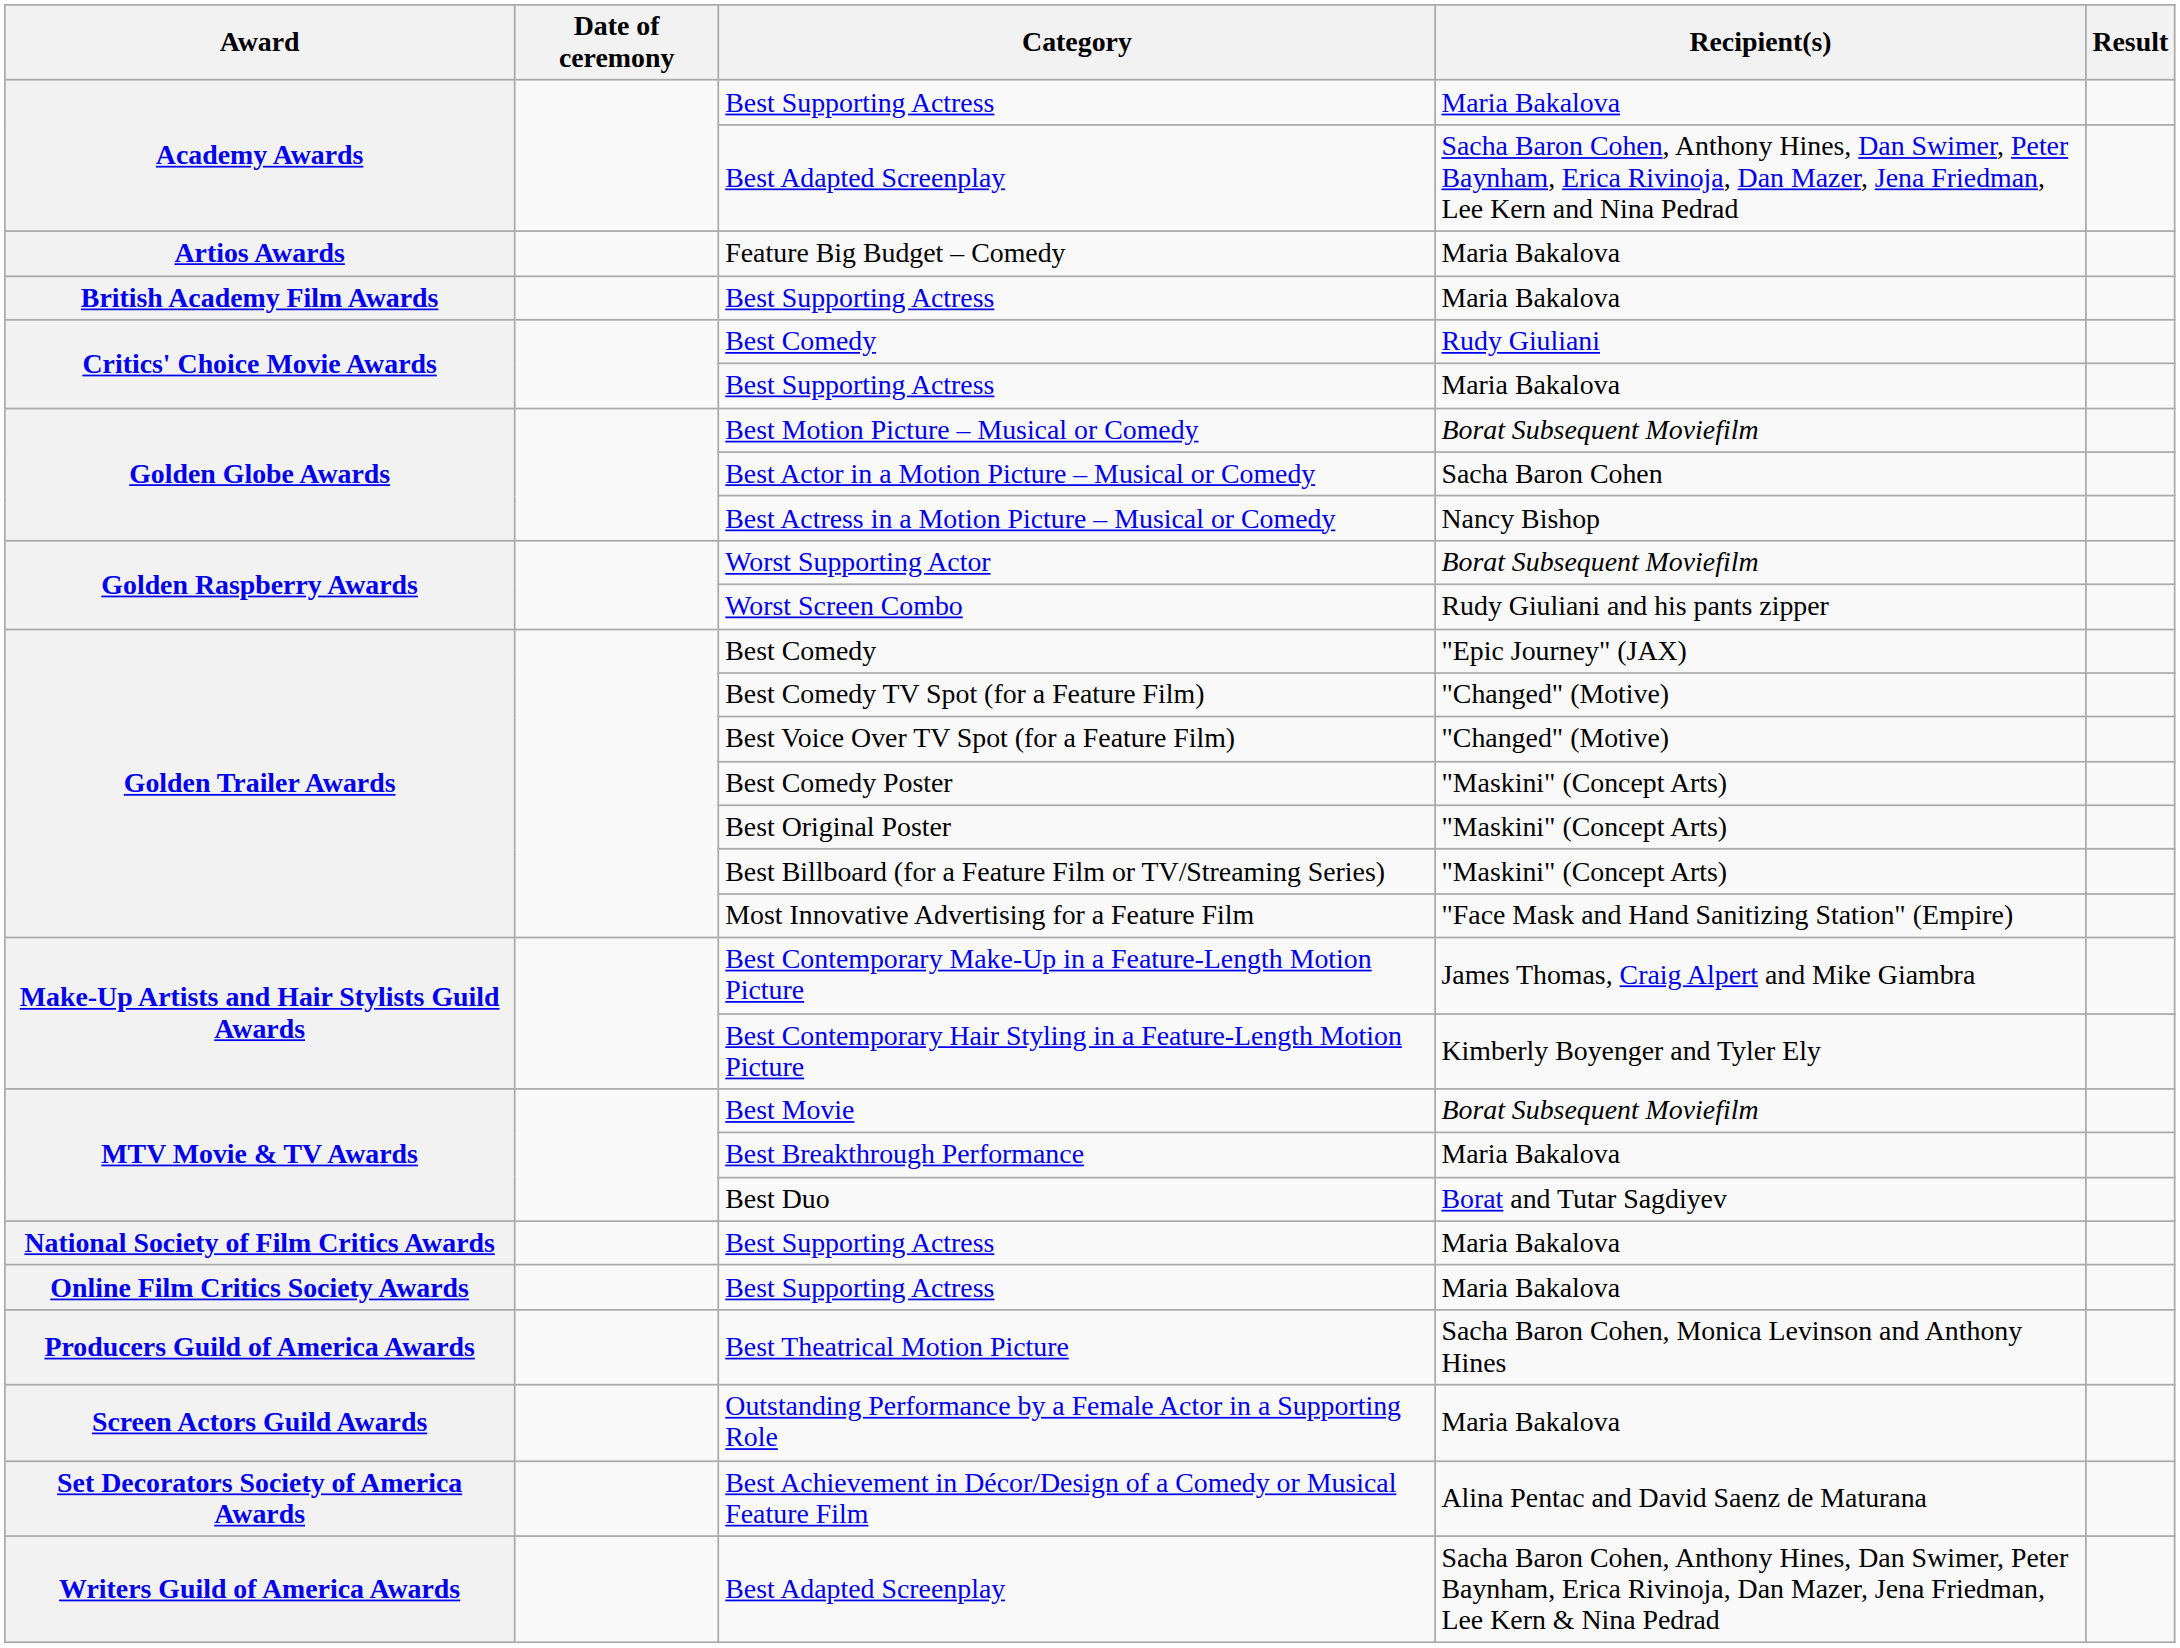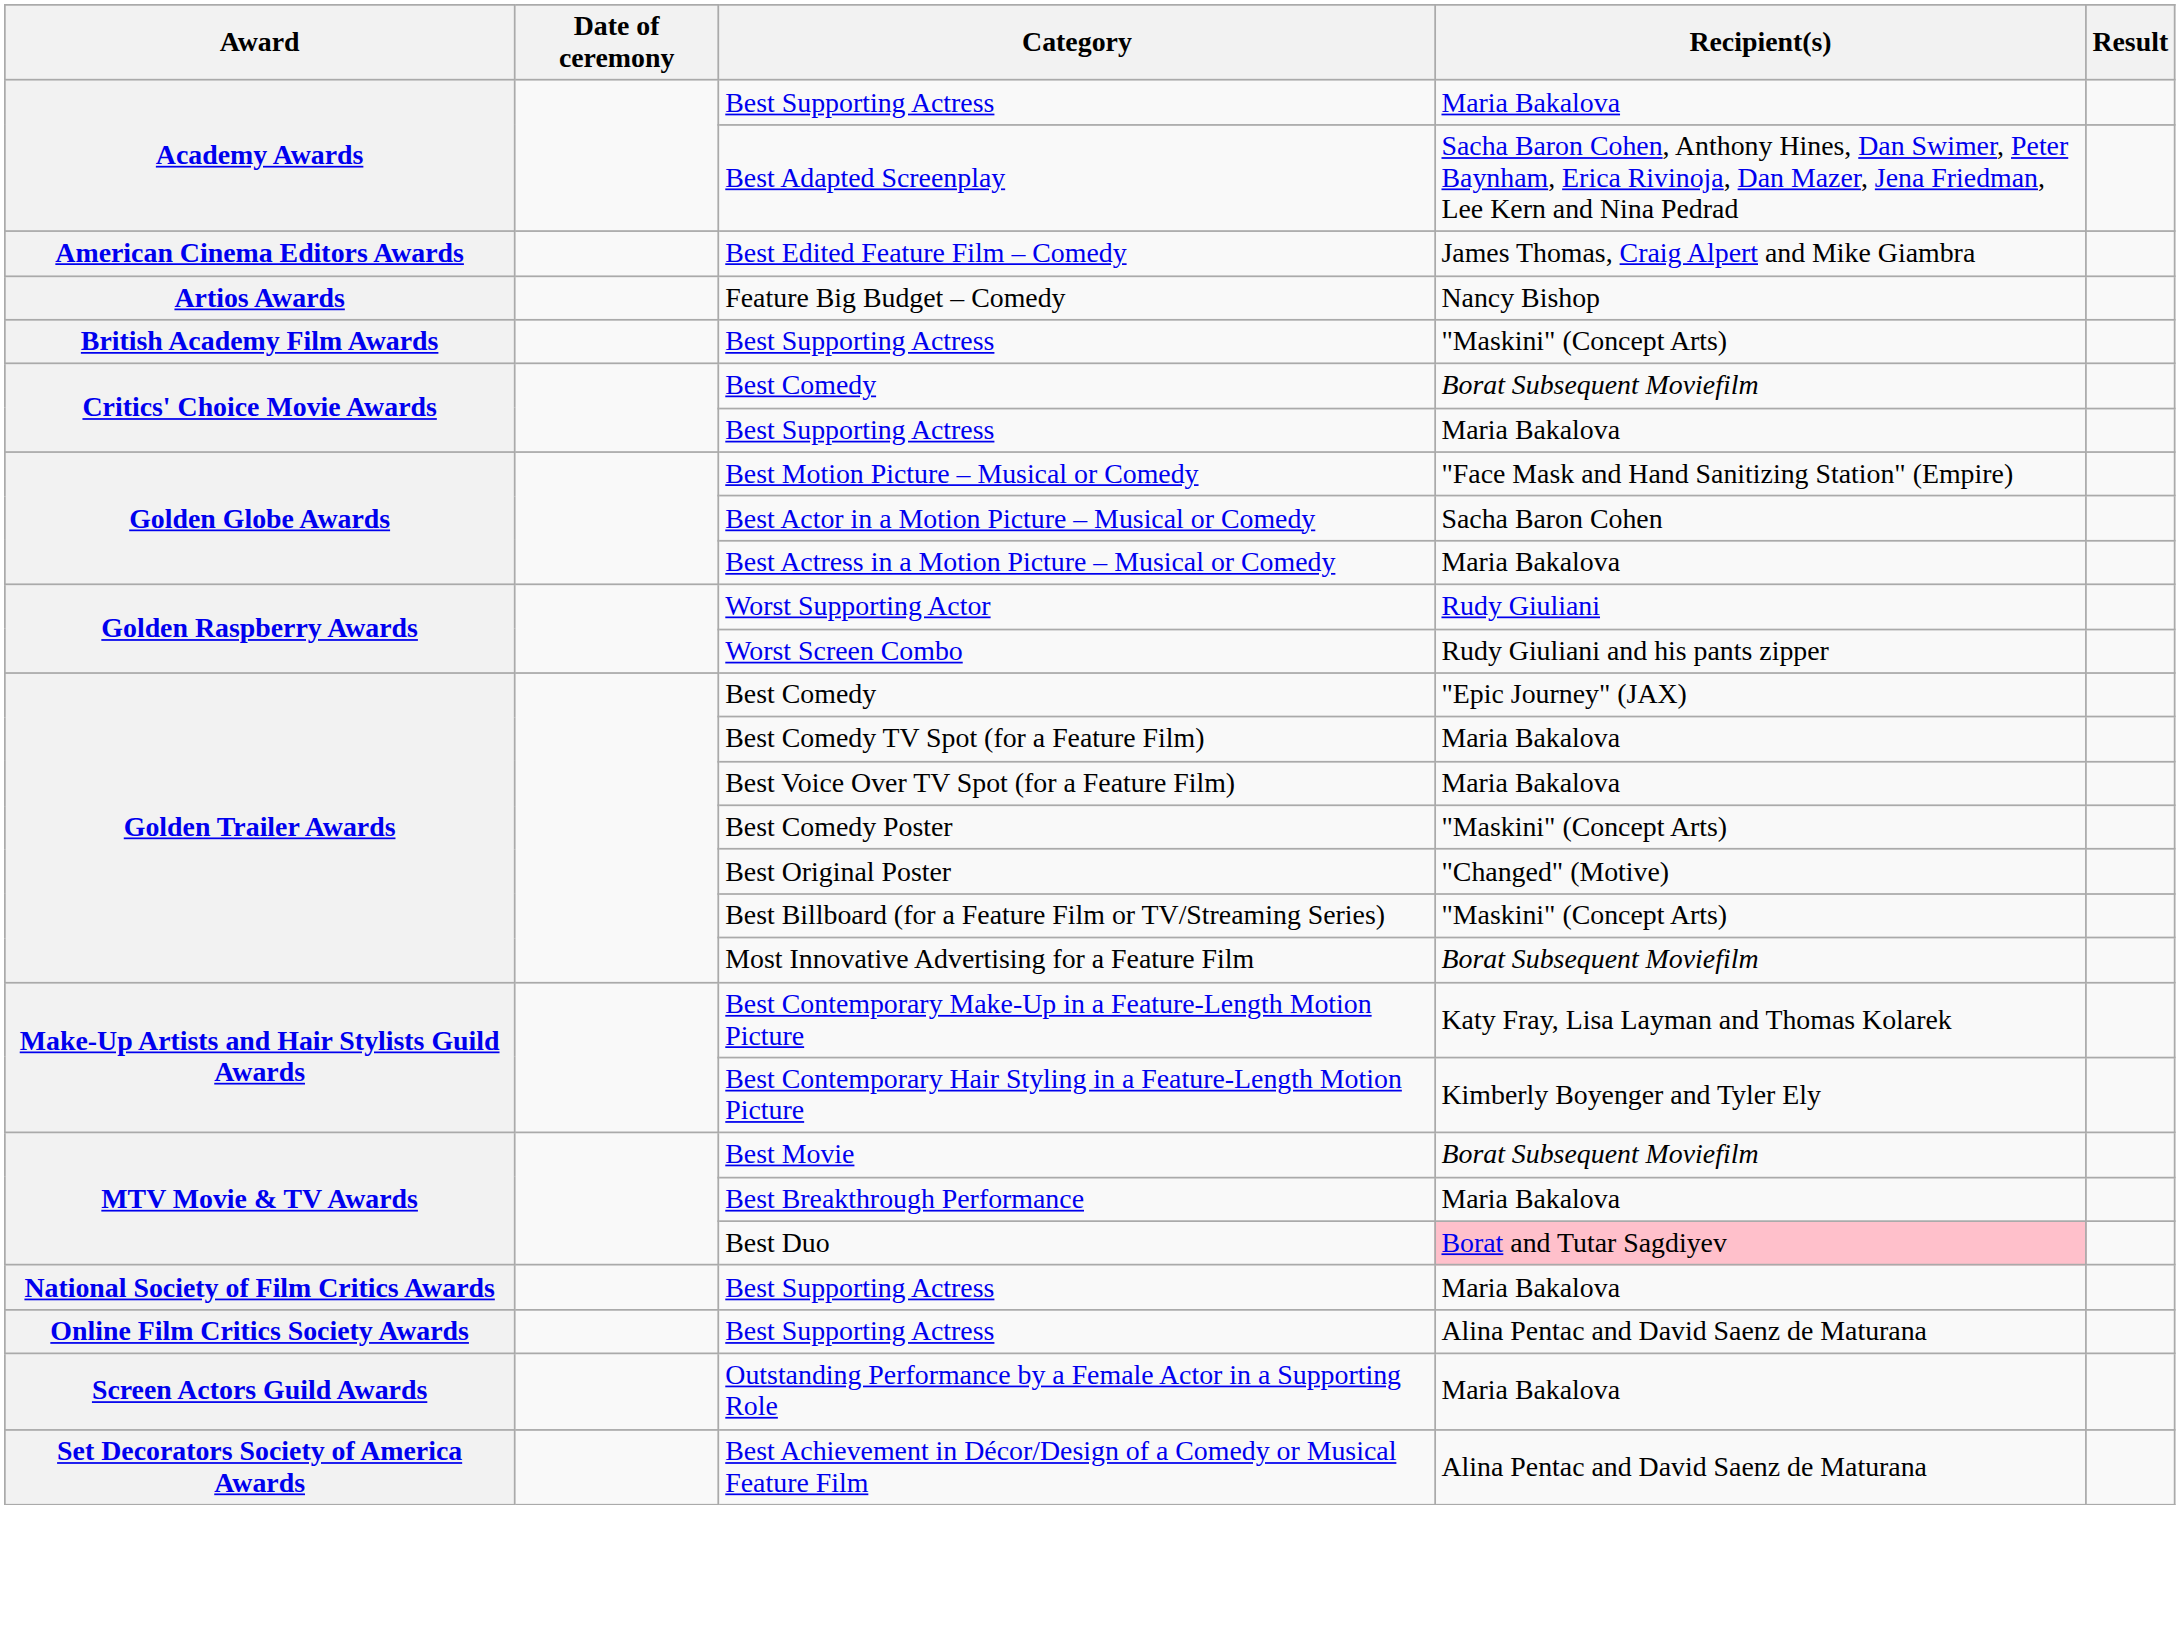 <table class="wikitable sortable plainrowheaders">
 <tr>
 <th scope="col">Award</th>
 <th scope="col">Date of ceremony</th>
 <th scope="col">Category</th>
 <th scope="col" style="width:30%;">Recipient(s)</th>
 <th scope="col">Result</th>
 </tr>
 <tr>
 <th scope="rowgroup" rowspan="2"><a href='#'>Academy Awards</a></th>
 <td rowspan="2"><a href='#'></a></td>
 <td><a href='#'>Best Supporting Actress</a></td>
 <td data-sort-value="Balakova"><a href='#'>Maria Bakalova</a></td>
 <td></td>
 </tr>
 <tr>
 <td><a href='#'>Best Adapted Screenplay</a></td>
 <td data-sort-value="Baron Cohen"><a href='#'>Sacha Baron Cohen</a>, Anthony Hines, <a href='#'>Dan Swimer</a>, <a href='#'>Peter Baynham</a>, <a href='#'>Erica Rivinoja</a>, <a href='#'>Dan Mazer</a>, <a href='#'>Jena Friedman</a>, Lee Kern and Nina Pedrad</td>
 <td></td>
 </tr>
 <tr>
+<th scope="row"><a href='#'>American Cinema Editors Awards</a></th>
+<td><a href='#'></a></td>
+<td><a href='#'>Best Edited Feature Film – Comedy</a></td>
+<td data-sort-value="Thomas">James Thomas, <a href='#'>Craig Alpert</a> and Mike Giambra</td>
+<td></td>
+</tr>
+<tr>
 <th scope="row"><a href='#'>Artios Awards</a></th>
 <td></td>
 <td>Feature Big Budget – Comedy</td>
-<td data-sort-value="Balakova">Maria Bakalova</td>
+<td data-sort-value="Bishop">Nancy Bishop</td>
 <td></td>
 </tr>
 <tr>
 <th scope="row"><a href='#'>British Academy Film Awards</a></th>
 <td><a href='#'></a></td>
 <td><a href='#'>Best Supporting Actress</a></td>
-<td data-sort-value="Balakova">Maria Bakalova</td>
+<td data-sort-value="Maskini">"Maskini" (Concept Arts)</td>
 <td></td>
 </tr>
 <tr>
 <th scope="rowgroup" rowspan="2"><a href='#'>Critics' Choice Movie Awards</a></th>
 <td rowspan="2"><a href='#'></a></td>
 <td><a href='#'>Best Comedy</a></td>
-<td data-sort-value="Giuliani"><a href='#'>Rudy Giuliani</a></td>
+<td><em>Borat Subsequent Moviefilm</em></td>
 <td></td>
 </tr>
 <tr>
 <td><a href='#'>Best Supporting Actress</a></td>
 <td data-sort-value="Balakova">Maria Bakalova</td>
 <td></td>
 </tr>
 <tr>
 <th scope="rowgroup" rowspan="3"><a href='#'>Golden Globe Awards</a></th>
 <td rowspan="3"><a href='#'></a></td>
 <td><a href='#'>Best Motion Picture – Musical or Comedy</a></td>
-<td><em>Borat Subsequent Moviefilm</em></td>
+<td data-sort-value="Face Mask and Hand Sanitizing Station">"Face Mask and Hand Sanitizing Station" (Empire)</td>
 <td></td>
 </tr>
 <tr>
 <td><a href='#'>Best Actor in a Motion Picture – Musical or Comedy</a></td>
 <td data-sort-value="Baron Cohen">Sacha Baron Cohen</td>
 <td></td>
 </tr>
 <tr>
 <td><a href='#'>Best Actress in a Motion Picture – Musical or Comedy</a></td>
-<td data-sort-value="Bishop">Nancy Bishop</td>
+<td data-sort-value="Balakova">Maria Bakalova</td>
 <td></td>
 </tr>
 <tr>
 <th scope="rowgroup" rowspan="2"><a href='#'>Golden Raspberry Awards</a></th>
 <td rowspan="2"><a href='#'></a></td>
 <td><a href='#'>Worst Supporting Actor</a></td>
-<td><em>Borat Subsequent Moviefilm</em></td>
+<td data-sort-value="Giuliani"><a href='#'>Rudy Giuliani</a></td>
 <td></td>
 </tr>
 <tr>
 <td><a href='#'>Worst Screen Combo</a></td>
 <td data-sort-value="Giuliani">Rudy Giuliani and his pants zipper</td>
 <td></td>
 </tr>
 <tr>
 <th scope="rowgroup" rowspan="7"><a href='#'>Golden Trailer Awards</a></th>
 <td rowspan="7"></td>
 <td>Best Comedy</td>
 <td data-sort-value="Epic Journey">"Epic Journey" (JAX)</td>
 <td></td>
 </tr>
 <tr>
 <td>Best Comedy TV Spot (for a Feature Film)</td>
-<td data-sort-value="Changed">"Changed" (Motive)</td>
+<td data-sort-value="Balakova">Maria Bakalova</td>
 <td></td>
 </tr>
 <tr>
 <td>Best Voice Over TV Spot (for a Feature Film)</td>
-<td data-sort-value="Changed">"Changed" (Motive)</td>
+<td data-sort-value="Balakova">Maria Bakalova</td>
 <td></td>
 </tr>
 <tr>
 <td>Best Comedy Poster</td>
 <td data-sort-value="Maskini">"Maskini" (Concept Arts)</td>
 <td></td>
 </tr>
 <tr>
 <td>Best Original Poster</td>
-<td data-sort-value="Maskini">"Maskini" (Concept Arts)</td>
+<td data-sort-value="Changed">"Changed" (Motive)</td>
 <td></td>
 </tr>
 <tr>
 <td>Best Billboard (for a Feature Film or TV/Streaming Series)</td>
 <td data-sort-value="Maskini">"Maskini" (Concept Arts)</td>
 <td></td>
 </tr>
 <tr>
 <td>Most Innovative Advertising for a Feature Film</td>
-<td data-sort-value="Face Mask and Hand Sanitizing Station">"Face Mask and Hand Sanitizing Station" (Empire)</td>
+<td><em>Borat Subsequent Moviefilm</em></td>
 <td></td>
 </tr>
 <tr>
 <th scope="rowgroup" rowspan="2"><a href='#'>Make-Up Artists and Hair Stylists Guild Awards</a></th>
 <td rowspan="2"><a href='#'></a></td>
 <td><a href='#'>Best Contemporary Make-Up in a Feature-Length Motion Picture</a></td>
-<td data-sort-value="Thomas">James Thomas, <a href='#'>Craig Alpert</a> and Mike Giambra</td>
+<td data-sort-value="Fray">Katy Fray, Lisa Layman and Thomas Kolarek</td>
 <td></td>
 </tr>
 <tr>
 <td><a href='#'>Best Contemporary Hair Styling in a Feature-Length Motion Picture</a></td>
 <td data-sort-value="Boyenger">Kimberly Boyenger and Tyler Ely</td>
 <td></td>
 </tr>
 <tr>
 <th scope="rowgroup" rowspan="3"><a href='#'>MTV Movie & TV Awards</a></th>
 <td rowspan="3"><a href='#'></a></td>
 <td><a href='#'>Best Movie</a></td>
 <td><em>Borat Subsequent Moviefilm</em></td>
 <td></td>
 </tr>
 <tr>
 <td><a href='#'>Best Breakthrough Performance</a></td>
 <td data-sort-value="Balakova">Maria Bakalova</td>
 <td></td>
 </tr>
 <tr>
 <td>Best Duo</td>
-<td data-sort-value="Sagdiyev"><a href='#'>Borat</a> and Tutar Sagdiyev</td>
+<td data-sort-value="Sagdiyev" style="background: pink;"><a href='#'>Borat</a> and Tutar Sagdiyev</td>
 <td></td>
 </tr>
 <tr>
 <th scope="row"><a href='#'>National Society of Film Critics Awards</a></th>
 <td><a href='#'></a></td>
 <td><a href='#'>Best Supporting Actress</a></td>
 <td data-sort-value="Balakova">Maria Bakalova</td>
 <td></td>
 </tr>
 <tr>
 <th scope="row"><a href='#'>Online Film Critics Society Awards</a></th>
 <td><a href='#'></a></td>
 <td><a href='#'>Best Supporting Actress</a></td>
-<td data-sort-value="Balakova">Maria Bakalova</td>
-<td></td>
-</tr>
-<tr>
-<th scope="row"><a href='#'>Producers Guild of America Awards</a></th>
-<td><a href='#'></a></td>
-<td><a href='#'>Best Theatrical Motion Picture</a></td>
-<td data-sort-value="Baron Cohen">Sacha Baron Cohen, Monica Levinson and Anthony Hines</td>
+<td data-sort-value="Pentac">Alina Pentac and David Saenz de Maturana</td>
 <td></td>
 </tr>
 <tr>
 <th scope="row"><a href='#'>Screen Actors Guild Awards</a></th>
 <td><a href='#'></a></td>
 <td><a href='#'>Outstanding Performance by a Female Actor in a Supporting Role</a></td>
 <td data-sort-value="Balakova">Maria Bakalova</td>
 <td></td>
 </tr>
 <tr>
 <th scope="row"><a href='#'>Set Decorators Society of America Awards</a></th>
 <td><a href='#'></a></td>
 <td><a href='#'>Best Achievement in Décor/Design of a Comedy or Musical Feature Film</a></td>
 <td data-sort-value="Pentac">Alina Pentac and David Saenz de Maturana</td>
 <td></td>
 </tr>
-<tr>
-<th scope="row"><a href='#'>Writers Guild of America Awards</a></th>
-<td><a href='#'></a></td>
-<td><a href='#'>Best Adapted Screenplay</a></td>
-<td data-sort-value="Baron Cohen">Sacha Baron Cohen, Anthony Hines, Dan Swimer, Peter Baynham, Erica Rivinoja, Dan Mazer, Jena Friedman, Lee Kern & Nina Pedrad</td>
-<td></td>
-</tr>
 </table>
